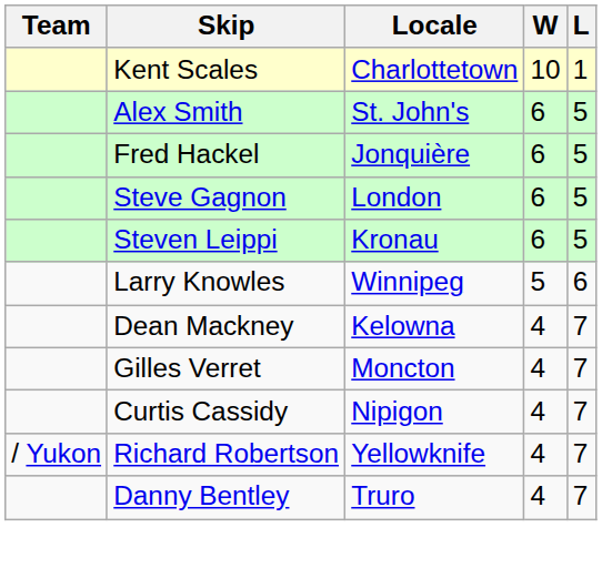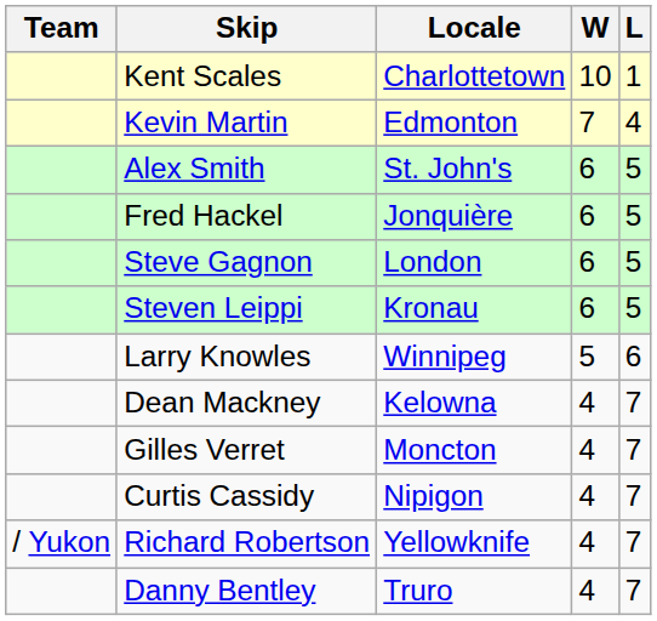 <table class="wikitable" border="1">
 <tr>
 <th>Team</th>
 <th>Skip</th>
 <th>Locale</th>
 <th>W</th>
 <th>L</th>
 </tr>
 <tr bgcolor=#ffffcc>
 <td></td>
 <td>Kent Scales</td>
 <td><a href='#'>Charlottetown</a></td>
 <td>10</td>
 <td>1</td>
+</tr>
+<tr bgcolor=#ffffcc>
+<td></td>
+<td><a href='#'>Kevin Martin</a></td>
+<td><a href='#'>Edmonton</a></td>
+<td>7</td>
+<td>4</td>
 </tr>
 <tr bgcolor=#ccffcc>
 <td></td>
 <td><a href='#'>Alex Smith</a></td>
 <td><a href='#'>St. John's</a></td>
 <td>6</td>
 <td>5</td>
 </tr>
 <tr bgcolor=#ccffcc>
 <td></td>
 <td>Fred Hackel</td>
 <td><a href='#'>Jonquière</a></td>
 <td>6</td>
 <td>5</td>
 </tr>
 <tr bgcolor=#ccffcc>
 <td></td>
 <td><a href='#'>Steve Gagnon</a></td>
 <td><a href='#'>London</a></td>
 <td>6</td>
 <td>5</td>
 </tr>
 <tr bgcolor=#ccffcc>
 <td></td>
 <td><a href='#'>Steven Leippi</a></td>
 <td><a href='#'>Kronau</a></td>
 <td>6</td>
 <td>5</td>
 </tr>
 <tr>
 <td></td>
 <td>Larry Knowles</td>
 <td><a href='#'>Winnipeg</a></td>
 <td>5</td>
 <td>6</td>
 </tr>
 <tr>
 <td></td>
 <td>Dean Mackney</td>
 <td><a href='#'>Kelowna</a></td>
 <td>4</td>
 <td>7</td>
 </tr>
 <tr>
 <td></td>
 <td>Gilles Verret</td>
 <td><a href='#'>Moncton</a></td>
 <td>4</td>
 <td>7</td>
 </tr>
 <tr>
 <td></td>
 <td>Curtis Cassidy</td>
 <td><a href='#'>Nipigon</a></td>
 <td>4</td>
 <td>7</td>
 </tr>
 <tr>
 <td> / <a href='#'>Yukon</a></td>
 <td><a href='#'>Richard Robertson</a></td>
 <td><a href='#'>Yellowknife</a></td>
 <td>4</td>
 <td>7</td>
 </tr>
 <tr>
 <td></td>
 <td><a href='#'>Danny Bentley</a></td>
 <td><a href='#'>Truro</a></td>
 <td>4</td>
 <td>7</td>
 </tr>
 </table>
